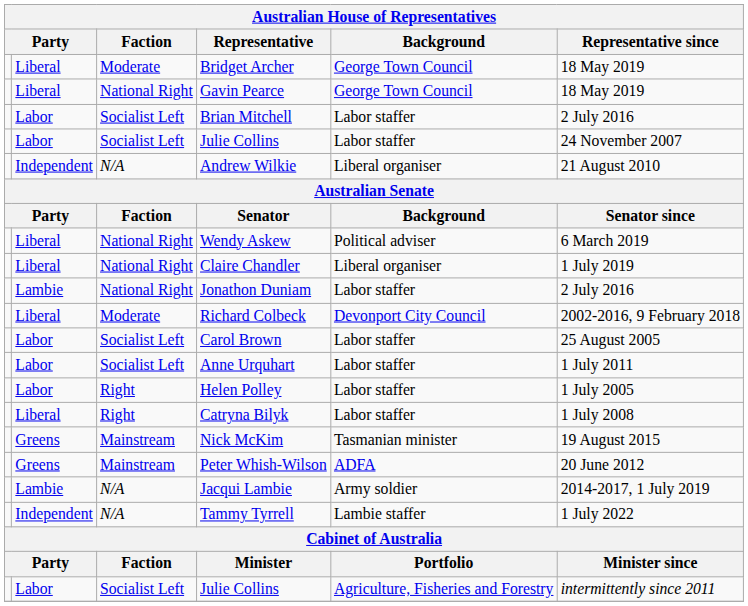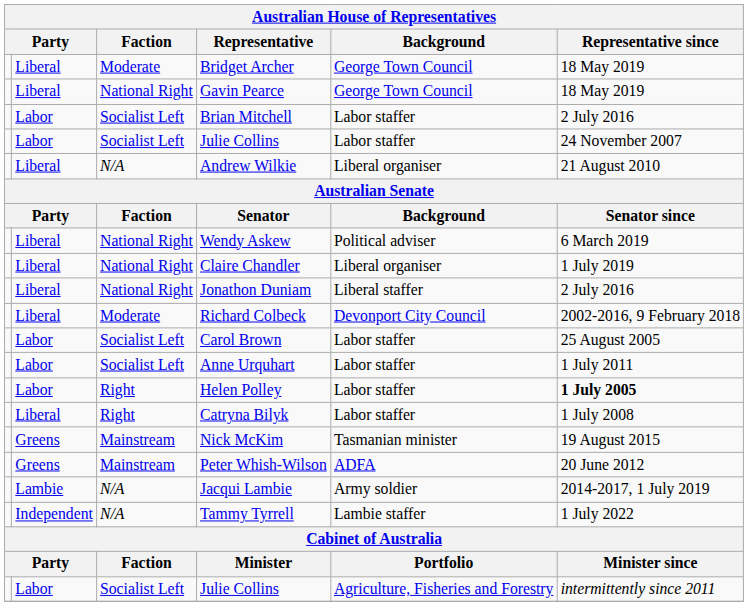 <table class="wikitable">
 <tr>
 <th colspan="6"><a href='#'>Australian House of Representatives</a></th>
 </tr>
 <tr>
 <th colspan="2">Party</th>
 <th>Faction</th>
 <th>Representative</th>
 <th>Background</th>
 <th>Representative since</th>
 </tr>
 <tr>
 <td></td>
 <td><a href='#'>Liberal</a></td>
 <td><a href='#'>Moderate</a></td>
 <td><a href='#'>Bridget Archer</a></td>
 <td><a href='#'>George Town Council</a></td>
 <td>18 May 2019</td>
 </tr>
 <tr>
 <td></td>
 <td><a href='#'>Liberal</a></td>
 <td><a href='#'>National Right</a></td>
 <td><a href='#'>Gavin Pearce</a></td>
 <td><a href='#'>George Town Council</a></td>
 <td>18 May 2019</td>
 </tr>
 <tr>
 <td></td>
 <td><a href='#'>Labor</a></td>
 <td><a href='#'>Socialist Left</a></td>
 <td><a href='#'>Brian Mitchell</a></td>
 <td>Labor staffer</td>
 <td>2 July 2016</td>
 </tr>
 <tr>
 <td></td>
 <td><a href='#'>Labor</a></td>
 <td><a href='#'>Socialist Left</a></td>
 <td><a href='#'>Julie Collins</a></td>
 <td>Labor staffer</td>
 <td>24 November 2007</td>
 </tr>
 <tr>
 <td></td>
-<td><a href='#'>Independent</a></td>
+<td><a href='#'>Liberal</a></td>
 <td><em>N/A</em></td>
 <td><a href='#'>Andrew Wilkie</a></td>
 <td>Liberal organiser</td>
 <td>21 August 2010</td>
 </tr>
 <tr>
 <th colspan="6"><a href='#'>Australian Senate</a></th>
 </tr>
 <tr>
 <th colspan="2">Party</th>
 <th>Faction</th>
 <th>Senator</th>
 <th>Background</th>
 <th>Senator since</th>
 </tr>
 <tr>
 <td></td>
 <td><a href='#'>Liberal</a></td>
 <td><a href='#'>National Right</a></td>
 <td><a href='#'>Wendy Askew</a></td>
 <td>Political adviser</td>
 <td>6 March 2019</td>
 </tr>
 <tr>
 <td></td>
 <td><a href='#'>Liberal</a></td>
 <td><a href='#'>National Right</a></td>
 <td><a href='#'>Claire Chandler</a></td>
 <td>Liberal organiser</td>
 <td>1 July 2019</td>
 </tr>
 <tr>
 <td></td>
-<td><a href='#'>Lambie</a></td>
+<td><a href='#'>Liberal</a></td>
 <td><a href='#'>National Right</a></td>
 <td><a href='#'>Jonathon Duniam</a></td>
-<td>Labor staffer</td>
+<td>Liberal staffer</td>
 <td>2 July 2016</td>
 </tr>
 <tr>
 <td></td>
 <td><a href='#'>Liberal</a></td>
 <td><a href='#'>Moderate</a></td>
 <td><a href='#'>Richard Colbeck</a></td>
 <td><a href='#'>Devonport City Council</a></td>
 <td>2002-2016, 9 February 2018</td>
 </tr>
 <tr>
 <td></td>
 <td><a href='#'>Labor</a></td>
 <td><a href='#'>Socialist Left</a></td>
 <td><a href='#'>Carol Brown</a></td>
 <td>Labor staffer</td>
 <td>25 August 2005</td>
 </tr>
 <tr>
 <td></td>
 <td><a href='#'>Labor</a></td>
 <td><a href='#'>Socialist Left</a></td>
 <td><a href='#'>Anne Urquhart</a></td>
 <td>Labor staffer</td>
 <td>1 July 2011</td>
 </tr>
 <tr>
 <td></td>
 <td><a href='#'>Labor</a></td>
 <td><a href='#'>Right</a></td>
 <td><a href='#'>Helen Polley</a></td>
 <td>Labor staffer</td>
-<td>1 July 2005</td>
+<td><strong>1 July 2005</strong></td>
 </tr>
 <tr>
 <td></td>
 <td><a href='#'>Liberal</a></td>
 <td><a href='#'>Right</a></td>
 <td><a href='#'>Catryna Bilyk</a></td>
 <td>Labor staffer</td>
 <td>1 July 2008</td>
 </tr>
 <tr>
 <td></td>
 <td><a href='#'>Greens</a></td>
 <td><a href='#'>Mainstream</a></td>
 <td><a href='#'>Nick McKim</a></td>
 <td>Tasmanian minister</td>
 <td>19 August 2015</td>
 </tr>
 <tr>
 <td></td>
 <td><a href='#'>Greens</a></td>
 <td><a href='#'>Mainstream</a></td>
 <td><a href='#'>Peter Whish-Wilson</a></td>
 <td><a href='#'>ADFA</a></td>
 <td>20 June 2012</td>
 </tr>
 <tr>
 <td></td>
 <td><a href='#'>Lambie</a></td>
 <td><em>N/A</em></td>
 <td><a href='#'>Jacqui Lambie</a></td>
 <td>Army soldier</td>
 <td>2014-2017, 1 July 2019</td>
 </tr>
 <tr>
 <td></td>
 <td><a href='#'>Independent</a></td>
 <td><em>N/A</em></td>
 <td><a href='#'>Tammy Tyrrell</a></td>
 <td>Lambie staffer</td>
 <td>1 July 2022</td>
 </tr>
 <tr>
 <th colspan="6"><a href='#'>Cabinet of Australia</a></th>
 </tr>
 <tr>
 <th colspan="2">Party</th>
 <th>Faction</th>
 <th>Minister</th>
 <th>Portfolio</th>
 <th>Minister since</th>
 </tr>
 <tr>
 <td></td>
 <td><a href='#'>Labor</a></td>
 <td><a href='#'>Socialist Left</a></td>
 <td><a href='#'>Julie Collins</a></td>
 <td><a href='#'>Agriculture, Fisheries and Forestry</a></td>
 <td><em>intermittently since 2011</em></td>
 </tr>
 <tr>
 </tr>
 </table>
